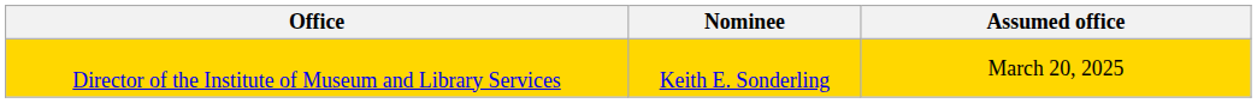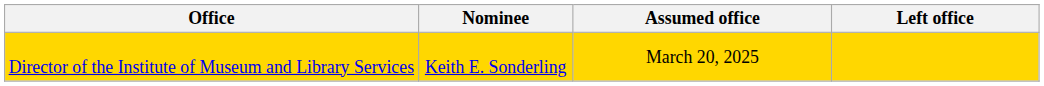 <table class="wikitable sortable" style="text-align:center">
 <tr>
 <th style="width:40%;">Office</th>
 <th style="width:15%;">Nominee</th>
 <th style="width:25%;" data-sort- type="date">Assumed office</th>
+<th style="width:20%;" data-sort- type="date">Left office</th>
 </tr>
 <tr style="background:gold">
 <td><br><a href='#'>Director of the Institute of Museum and Library Services</a></td>
 <td><br><a href='#'>Keith E. Sonderling</a></td>
 <td>March 20, 2025</td>
+<td></td>
 </tr>
 </table>
